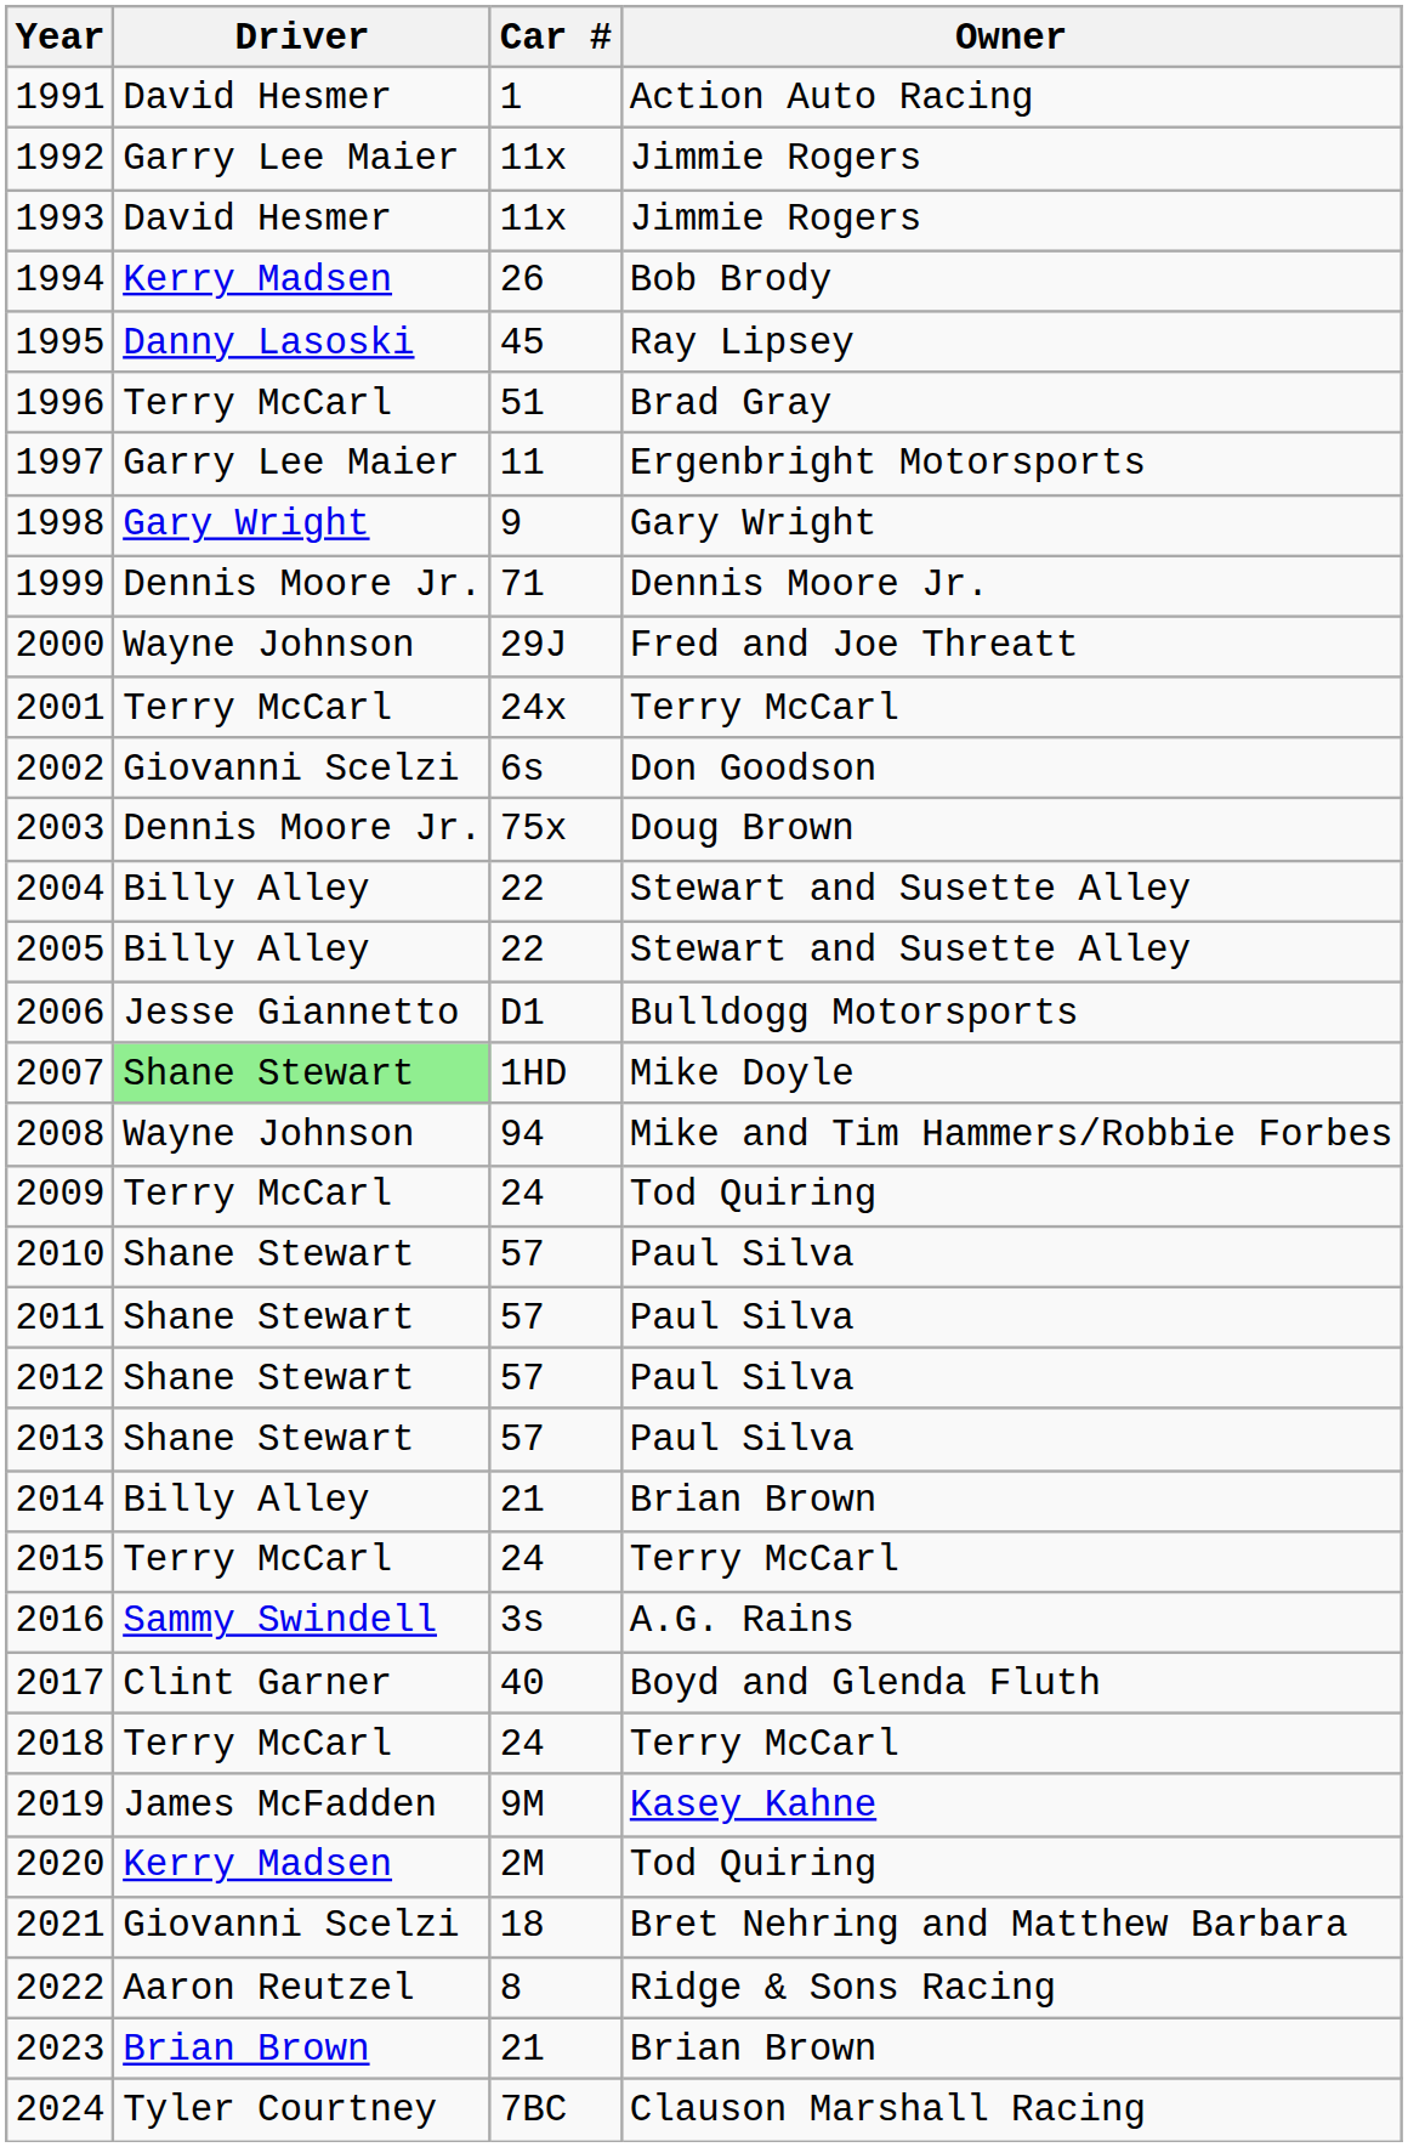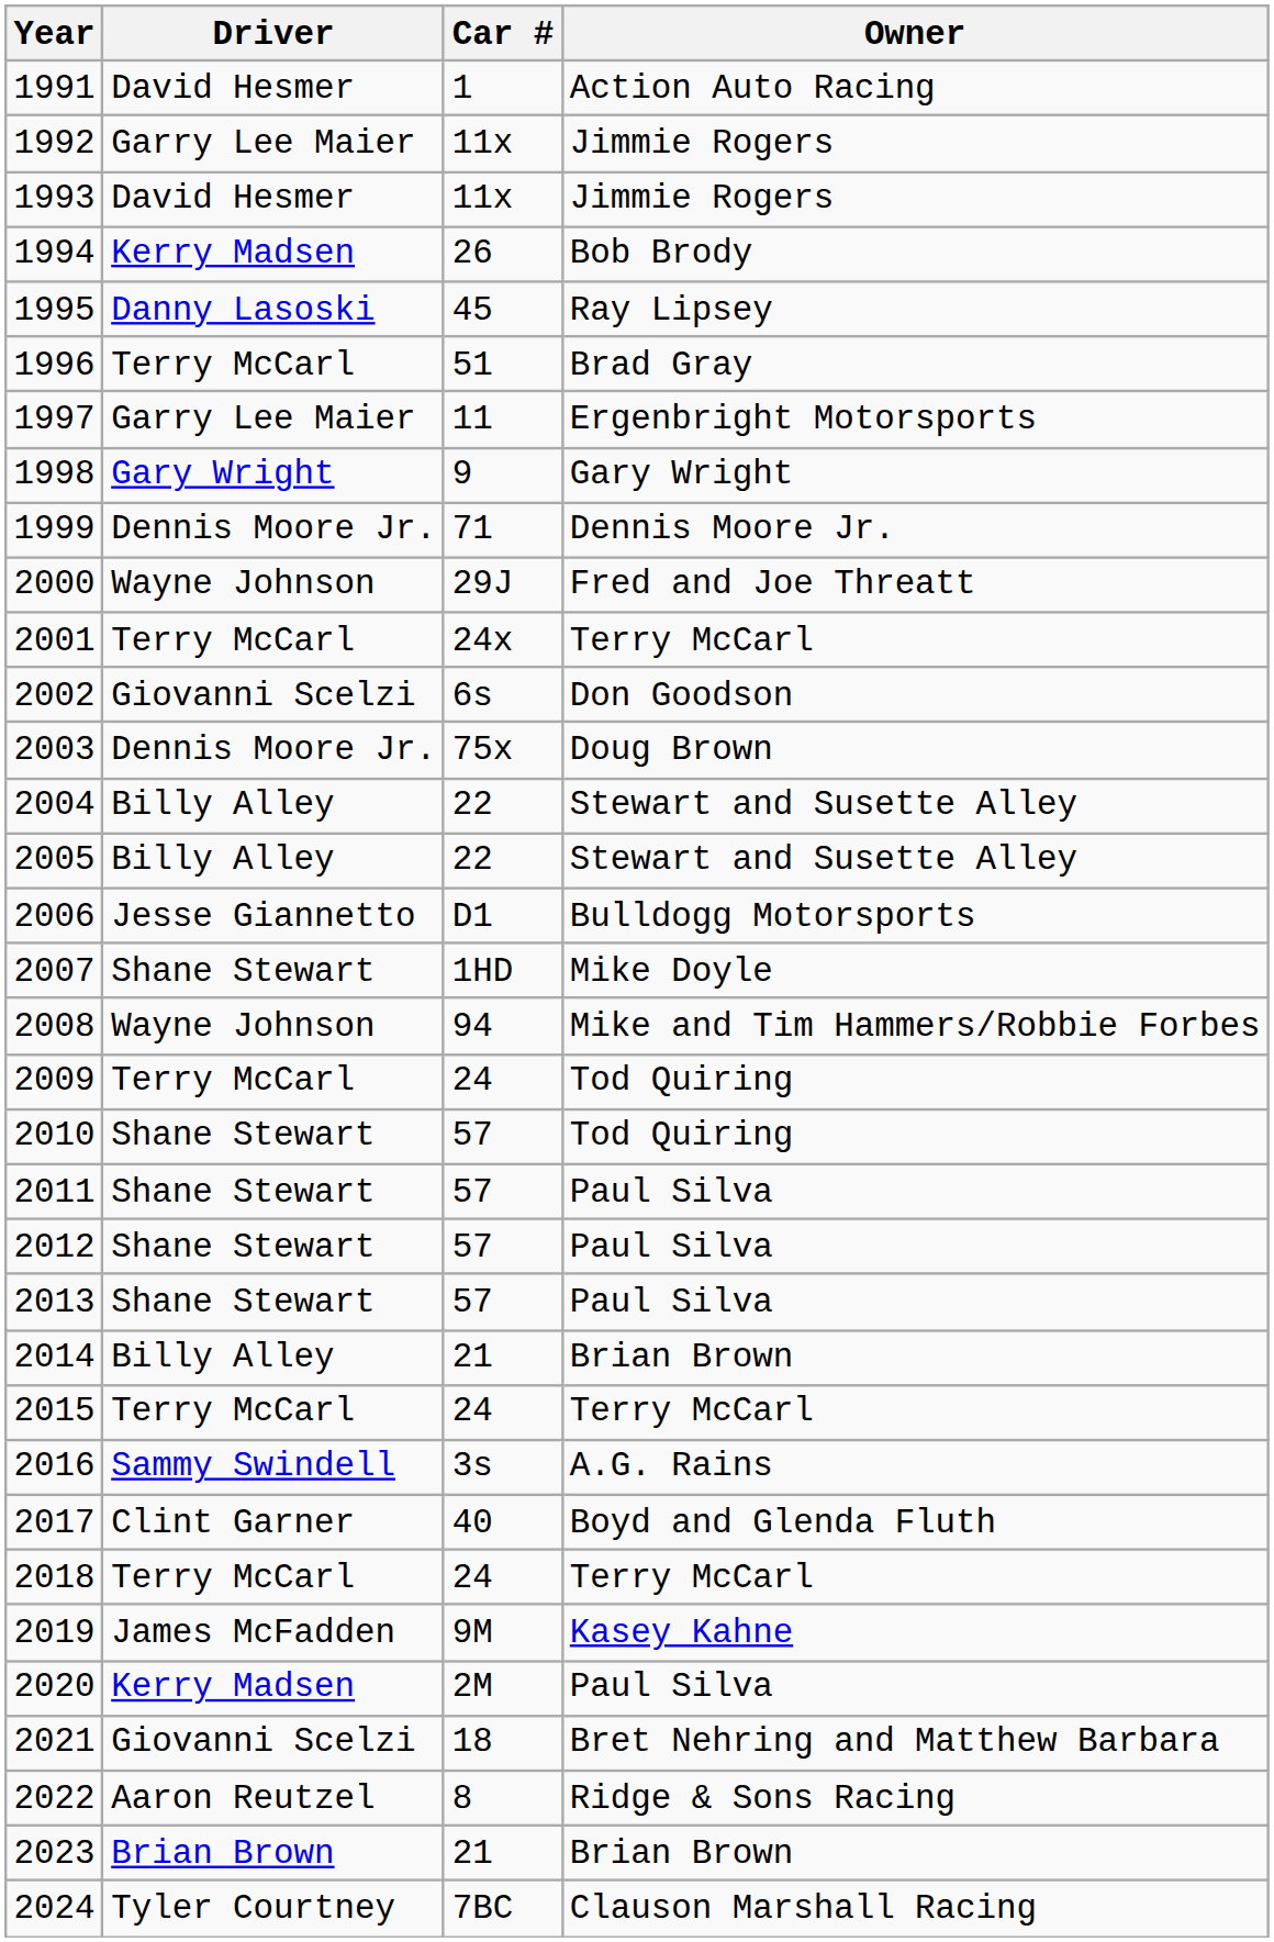 <table class="wikitable">
 <tr>
 <th>Year</th>
 <th>Driver</th>
 <th>Car #</th>
 <th>Owner</th>
 </tr>
 <tr>
 <td>1991</td>
 <td>David Hesmer</td>
 <td>1</td>
 <td>Action Auto Racing</td>
 </tr>
 <tr>
 <td>1992</td>
 <td>Garry Lee Maier</td>
 <td>11x</td>
 <td>Jimmie Rogers</td>
 </tr>
 <tr>
 <td>1993</td>
 <td>David Hesmer</td>
 <td>11x</td>
 <td>Jimmie Rogers</td>
 </tr>
 <tr>
 <td>1994</td>
 <td><a href='#'>Kerry Madsen</a></td>
 <td>26</td>
 <td>Bob Brody</td>
 </tr>
 <tr>
 <td>1995</td>
 <td><a href='#'>Danny Lasoski</a></td>
 <td>45</td>
 <td>Ray Lipsey</td>
 </tr>
 <tr>
 <td>1996</td>
 <td>Terry McCarl</td>
 <td>51</td>
 <td>Brad Gray</td>
 </tr>
 <tr>
 <td>1997</td>
 <td>Garry Lee Maier</td>
 <td>11</td>
 <td>Ergenbright Motorsports</td>
 </tr>
 <tr>
 <td>1998</td>
 <td><a href='#'>Gary Wright</a></td>
 <td>9</td>
 <td>Gary Wright</td>
 </tr>
 <tr>
 <td>1999</td>
 <td>Dennis Moore Jr.</td>
 <td>71</td>
 <td>Dennis Moore Jr.</td>
 </tr>
 <tr>
 <td>2000</td>
 <td>Wayne Johnson</td>
 <td>29J</td>
 <td>Fred and Joe Threatt</td>
 </tr>
 <tr>
 <td>2001</td>
 <td>Terry McCarl</td>
 <td>24x</td>
 <td>Terry McCarl</td>
 </tr>
 <tr>
 <td>2002</td>
 <td>Giovanni Scelzi</td>
 <td>6s</td>
 <td>Don Goodson</td>
 </tr>
 <tr>
 <td>2003</td>
 <td>Dennis Moore Jr.</td>
 <td>75x</td>
 <td>Doug Brown</td>
 </tr>
 <tr>
 <td>2004</td>
 <td>Billy Alley</td>
 <td>22</td>
 <td>Stewart and Susette Alley</td>
 </tr>
 <tr>
 <td>2005</td>
 <td>Billy Alley</td>
 <td>22</td>
 <td>Stewart and Susette Alley</td>
 </tr>
 <tr>
 <td>2006</td>
 <td>Jesse Giannetto</td>
 <td>D1</td>
 <td>Bulldogg Motorsports</td>
 </tr>
 <tr>
 <td>2007</td>
-<td style="background: lightgreen;">Shane Stewart</td>
+<td>Shane Stewart</td>
 <td>1HD</td>
 <td>Mike Doyle</td>
 </tr>
 <tr>
 <td>2008</td>
 <td>Wayne Johnson</td>
 <td>94</td>
 <td>Mike and Tim Hammers/Robbie Forbes</td>
 </tr>
 <tr>
 <td>2009</td>
 <td>Terry McCarl</td>
 <td>24</td>
 <td>Tod Quiring</td>
 </tr>
 <tr>
 <td>2010</td>
 <td>Shane Stewart</td>
 <td>57</td>
-<td>Paul Silva</td>
+<td>Tod Quiring</td>
 </tr>
 <tr>
 <td>2011</td>
 <td>Shane Stewart</td>
 <td>57</td>
 <td>Paul Silva</td>
 </tr>
 <tr>
 <td>2012</td>
 <td>Shane Stewart</td>
 <td>57</td>
 <td>Paul Silva</td>
 </tr>
 <tr>
 <td>2013</td>
 <td>Shane Stewart</td>
 <td>57</td>
 <td>Paul Silva</td>
 </tr>
 <tr>
 <td>2014</td>
 <td>Billy Alley</td>
 <td>21</td>
 <td>Brian Brown</td>
 </tr>
 <tr>
 <td>2015</td>
 <td>Terry McCarl</td>
 <td>24</td>
 <td>Terry McCarl</td>
 </tr>
 <tr>
 <td>2016</td>
 <td><a href='#'>Sammy Swindell</a></td>
 <td>3s</td>
 <td>A.G. Rains</td>
 </tr>
 <tr>
 <td>2017</td>
 <td>Clint Garner</td>
 <td>40</td>
 <td>Boyd and Glenda Fluth</td>
 </tr>
 <tr>
 <td>2018</td>
 <td>Terry McCarl</td>
 <td>24</td>
 <td>Terry McCarl</td>
 </tr>
 <tr>
 <td>2019</td>
 <td>James McFadden</td>
 <td>9M</td>
 <td><a href='#'>Kasey Kahne</a></td>
 </tr>
 <tr>
 <td>2020</td>
 <td><a href='#'>Kerry Madsen</a></td>
 <td>2M</td>
-<td>Tod Quiring</td>
+<td>Paul Silva</td>
 </tr>
 <tr>
 <td>2021</td>
 <td>Giovanni Scelzi</td>
 <td>18</td>
 <td>Bret Nehring and Matthew Barbara</td>
 </tr>
 <tr>
 <td>2022</td>
 <td>Aaron Reutzel</td>
 <td>8</td>
 <td>Ridge & Sons Racing</td>
 </tr>
 <tr>
 <td>2023</td>
 <td><a href='#'>Brian Brown</a></td>
 <td>21</td>
 <td>Brian Brown</td>
 </tr>
 <tr>
 <td>2024</td>
 <td>Tyler Courtney</td>
 <td>7BC</td>
 <td>Clauson Marshall Racing</td>
 </tr>
 </table>
